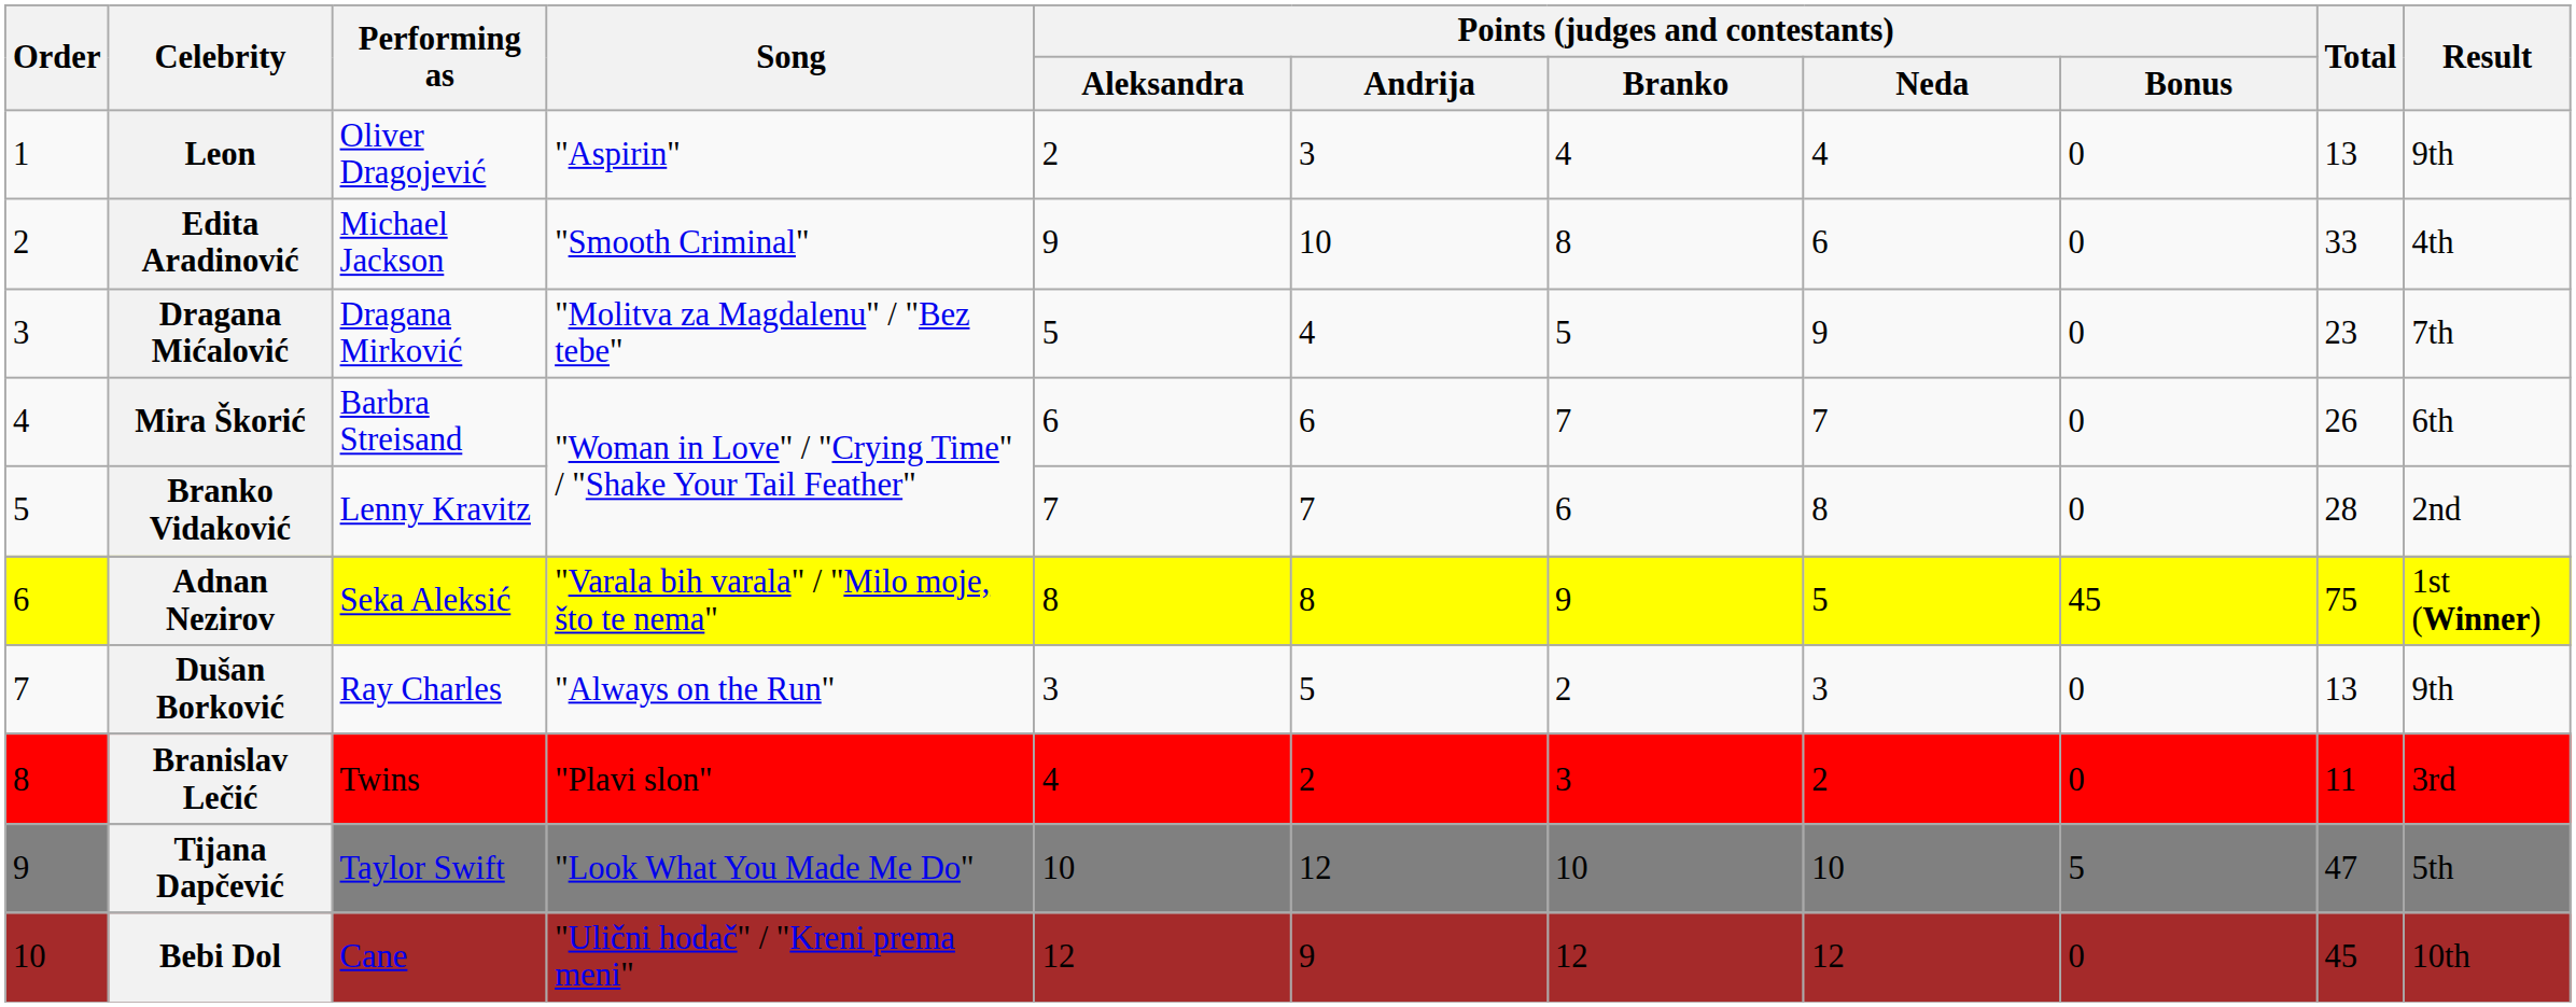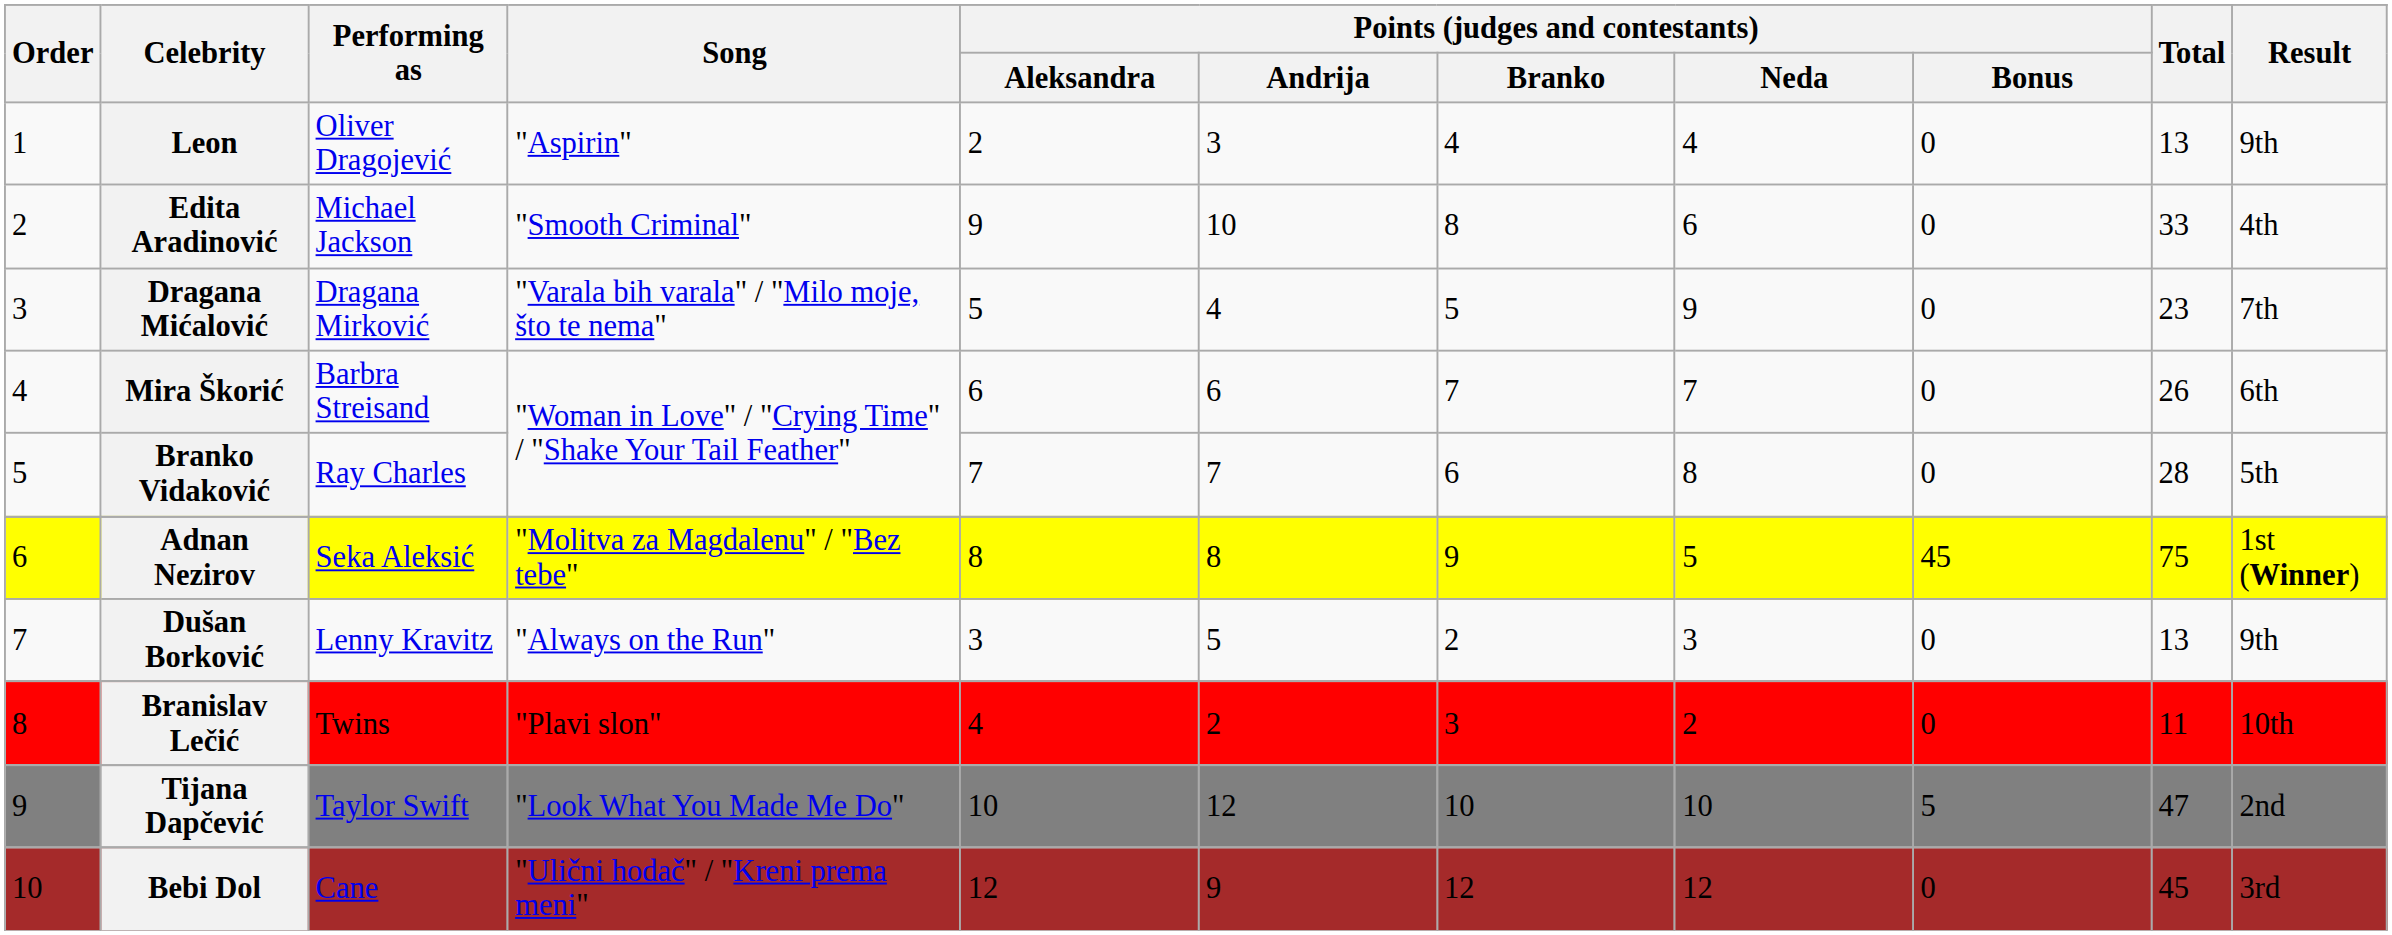 <table class=wikitable>
 <tr>
 <th rowspan="2">Order</th>
 <th rowspan="2">Celebrity</th>
 <th rowspan="2">Performing as</th>
 <th rowspan="2">Song</th>
 <th colspan="5" style="width:50%;">Points (judges and contestants)</th>
 <th rowspan="2">Total</th>
 <th rowspan="2">Result</th>
 </tr>
 <tr>
 <th style="width:10%;">Aleksandra</th>
 <th style="width:10%;">Andrija</th>
 <th style="width:10%;">Branko</th>
 <th style="width:10%;">Neda</th>
 <th style="width:10%;">Bonus</th>
 </tr>
 <tr>
 <td>1</td>
 <th scope="row">Leon</th>
 <td><a href='#'>Oliver Dragojević</a></td>
 <td>"<a href='#'>Aspirin</a>"</td>
 <td>2</td>
 <td>3</td>
 <td>4</td>
 <td>4</td>
 <td>0</td>
 <td>13</td>
 <td>9th</td>
 </tr>
 <tr>
 <td>2</td>
 <th scope="row">Edita Aradinović</th>
 <td><a href='#'>Michael Jackson</a></td>
 <td>"<a href='#'>Smooth Criminal</a>"</td>
 <td>9</td>
 <td>10</td>
 <td>8</td>
 <td>6</td>
 <td>0</td>
 <td>33</td>
 <td>4th</td>
 </tr>
 <tr>
 <td>3</td>
 <th scope="row">Dragana Mićalović</th>
 <td><a href='#'>Dragana Mirković</a></td>
-<td>"<a href='#'>Molitva za Magdalenu</a>" / "<a href='#'>Bez tebe</a>"</td>
+<td>"<a href='#'>Varala bih varala</a>" / "<a href='#'>Milo moje, što te nema</a>"</td>
 <td>5</td>
 <td>4</td>
 <td>5</td>
 <td>9</td>
 <td>0</td>
 <td>23</td>
 <td>7th</td>
 </tr>
 <tr>
 <td>4</td>
 <th scope="row">Mira Škorić</th>
 <td><a href='#'>Barbra Streisand</a></td>
 <td rowspan="2">"<a href='#'>Woman in Love</a>" / "<a href='#'>Crying Time</a>"  / "<a href='#'>Shake Your Tail Feather</a>"</td>
 <td>6</td>
 <td>6</td>
 <td>7</td>
 <td>7</td>
 <td>0</td>
 <td>26</td>
 <td>6th</td>
 </tr>
 <tr>
 <td>5</td>
 <th scope="row">Branko Vidaković</th>
-<td><a href='#'>Lenny Kravitz</a></td>
+<td><a href='#'>Ray Charles</a></td>
 <td>7</td>
 <td>7</td>
 <td>6</td>
 <td>8</td>
 <td>0</td>
 <td>28</td>
-<td>2nd</td>
+<td>5th</td>
 </tr>
 <tr>
 </tr>
 <tr bgcolor="yellow">
 <td>6</td>
 <th scope="row">Adnan Nezirov</th>
 <td><a href='#'>Seka Aleksić</a></td>
-<td>"<a href='#'>Varala bih varala</a>" / "<a href='#'>Milo moje, što te nema</a>"</td>
+<td>"<a href='#'>Molitva za Magdalenu</a>" / "<a href='#'>Bez tebe</a>"</td>
 <td>8</td>
 <td>8</td>
 <td>9</td>
 <td>5</td>
 <td>45</td>
 <td>75</td>
 <td>1st (<strong>Winner</strong>)</td>
 </tr>
 <tr>
 <td>7</td>
 <th scope="row">Dušan Borković</th>
-<td><a href='#'>Ray Charles</a></td>
+<td><a href='#'>Lenny Kravitz</a></td>
 <td>"<a href='#'>Always on the Run</a>"</td>
 <td>3</td>
 <td>5</td>
 <td>2</td>
 <td>3</td>
 <td>0</td>
 <td>13</td>
 <td>9th</td>
 </tr>
 <tr>
 </tr>
 <tr bgcolor="red">
 <td>8</td>
 <th scope="row">Branislav Lečić</th>
 <td>Twins</td>
 <td>"Plavi slon"</td>
 <td>4</td>
 <td>2</td>
 <td>3</td>
 <td>2</td>
 <td>0</td>
 <td>11</td>
-<td>3rd</td>
+<td>10th</td>
 </tr>
 <tr>
 </tr>
 <tr bgcolor="grey">
 <td>9</td>
 <th scope="row">Tijana Dapčević</th>
 <td><a href='#'>Taylor Swift</a></td>
 <td>"<a href='#'>Look What You Made Me Do</a>"</td>
 <td>10</td>
 <td>12</td>
 <td>10</td>
 <td>10</td>
 <td>5</td>
 <td>47</td>
-<td>5th</td>
+<td>2nd</td>
 </tr>
 <tr>
 </tr>
 <tr bgcolor="brown">
 <td>10</td>
 <th scope="row">Bebi Dol</th>
 <td><a href='#'>Cane</a></td>
 <td>"<a href='#'>Ulični hodač</a>" / "<a href='#'>Kreni prema meni</a>"</td>
 <td>12</td>
 <td>9</td>
 <td>12</td>
 <td>12</td>
 <td>0</td>
 <td>45</td>
-<td>10th</td>
+<td>3rd</td>
 </tr>
 </table>
